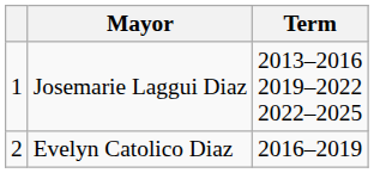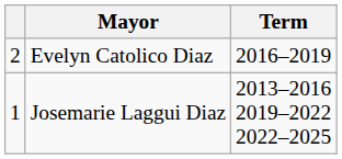 <table class="wikitable sortable">
 <tr>
 <th></th>
 <th>Mayor</th>
 <th>Term</th>
 </tr>
 <tr>
+<td>2</td>
+<td>Evelyn Catolico Diaz</td>
+<td>2016–2019</td>
+</tr>
+<tr>
 <td>1</td>
 <td>Josemarie Laggui Diaz</td>
 <td>2013–2016<br>2019–2022<br>2022–2025</td>
 </tr>
-<tr>
-<td>2</td>
-<td>Evelyn Catolico Diaz</td>
-<td>2016–2019</td>
-</tr>
 </table>
